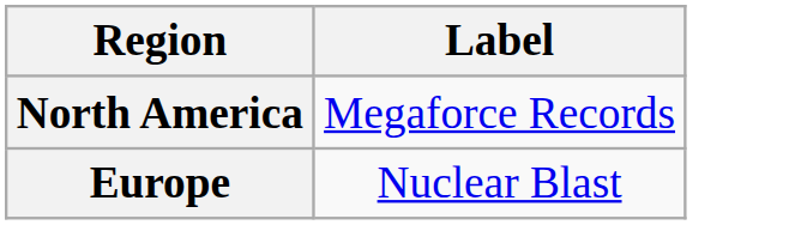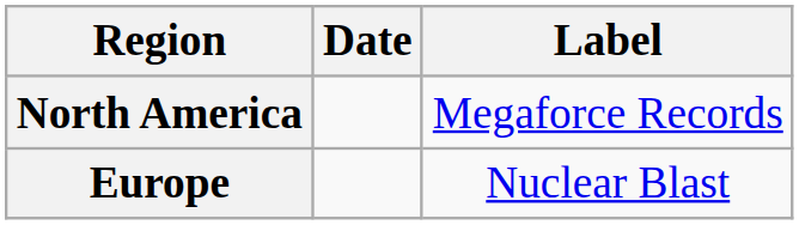 <table class="wikitable sortable plainrowheaders">
 <tr>
 <th scope="col">Region</th>
+<th scope="col">Date</th>
 <th scope="col">Label</th>
 </tr>
 <tr>
 <th scope="row">North America</th>
+<td align="center"></td>
 <td align="center"><a href='#'>Megaforce Records</a></td>
 </tr>
 <tr>
 <th scope="row">Europe</th>
+<td align="center"></td>
 <td align="center"><a href='#'>Nuclear Blast</a></td>
 </tr>
 </table>
